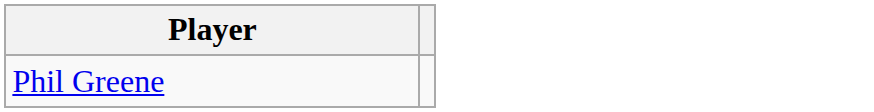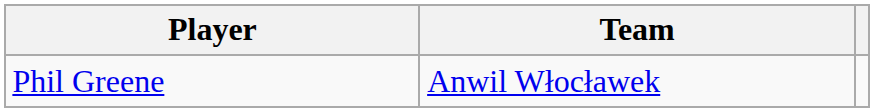 <table class="wikitable">
 <tr>
 <th style="width:200px;">Player</th>
+<th style="width:210px;">Team</th>
 <th></th>
 </tr>
 <tr>
 <td> <a href='#'>Phil Greene</a></td>
+<td> <a href='#'>Anwil Włocławek</a></td>
 <td style="text-align:center;"></td>
 </tr>
 </table>
